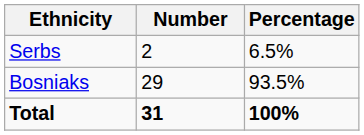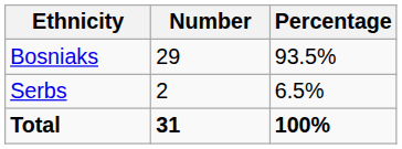 <table class="wikitable">
 <tr>
 <th width="100px">Ethnicity</th>
 <th width="80px">Number</th>
 <th width="80px">Percentage</th>
 </tr>
 <tr>
+<td><a href='#'>Bosniaks</a></td>
+<td>29</td>
+<td>93.5%</td>
+</tr>
+<tr>
 <td><a href='#'>Serbs</a></td>
 <td>2</td>
 <td>6.5%</td>
-</tr>
-<tr>
-<td><a href='#'>Bosniaks</a></td>
-<td>29</td>
-<td>93.5%</td>
 </tr>
 <tr>
 <td><strong>Total</strong></td>
 <td><strong>31</strong></td>
 <td><strong>100%</strong></td>
 </tr>
 </table>
